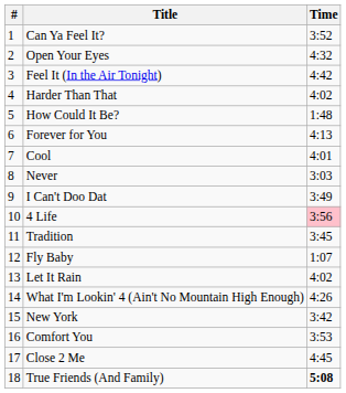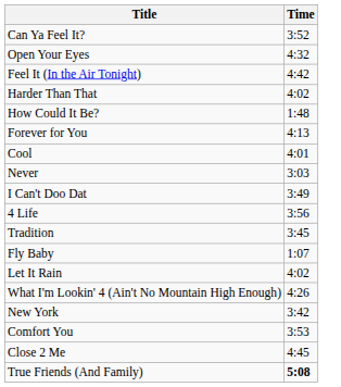 <table class="wikitable">
 <tr>
-<th align="center">#</th>
 <th align="center">Title</th>
 <th align="center">Time</th>
 </tr>
 <tr>
-<td>1</td>
 <td>Can Ya Feel It?</td>
 <td>3:52</td>
 </tr>
 <tr>
-<td>2</td>
 <td>Open Your Eyes</td>
 <td>4:32</td>
 </tr>
 <tr>
-<td>3</td>
 <td>Feel It (<a href='#'>In the Air Tonight</a>)</td>
 <td>4:42</td>
 </tr>
 <tr>
-<td>4</td>
 <td>Harder Than That</td>
 <td>4:02</td>
 </tr>
 <tr>
-<td>5</td>
 <td>How Could It Be?</td>
 <td>1:48</td>
 </tr>
 <tr>
-<td>6</td>
 <td>Forever for You</td>
 <td>4:13</td>
 </tr>
 <tr>
-<td>7</td>
 <td>Cool</td>
 <td>4:01</td>
 </tr>
 <tr>
-<td>8</td>
 <td>Never</td>
 <td>3:03</td>
 </tr>
 <tr>
-<td>9</td>
 <td>I Can't Doo Dat</td>
 <td>3:49</td>
 </tr>
 <tr>
-<td>10</td>
 <td>4 Life</td>
-<td style="background: pink;">3:56</td>
+<td>3:56</td>
 </tr>
 <tr>
-<td>11</td>
 <td>Tradition</td>
 <td>3:45</td>
 </tr>
 <tr>
-<td>12</td>
 <td>Fly Baby</td>
 <td>1:07</td>
 </tr>
 <tr>
-<td>13</td>
 <td>Let It Rain</td>
 <td>4:02</td>
 </tr>
 <tr>
-<td>14</td>
 <td>What I'm Lookin' 4 (Ain't No Mountain High Enough)</td>
 <td>4:26</td>
 </tr>
 <tr>
-<td>15</td>
 <td>New York</td>
 <td>3:42</td>
 </tr>
 <tr>
-<td>16</td>
 <td>Comfort You</td>
 <td>3:53</td>
 </tr>
 <tr>
-<td>17</td>
 <td>Close 2 Me</td>
 <td>4:45</td>
 </tr>
 <tr>
-<td>18</td>
 <td>True Friends (And Family)</td>
 <td><strong>5:08</strong></td>
 </tr>
 </table>
